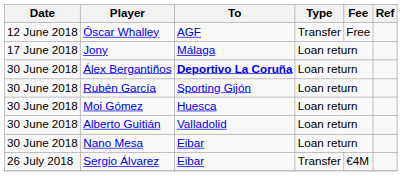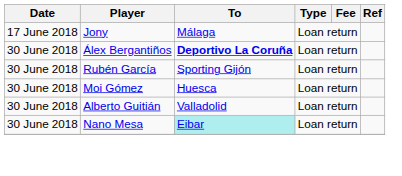 <table class="wikitable">
 <tr>
 <th>Date</th>
 <th>Player</th>
 <th>To</th>
 <th>Type</th>
 <th>Fee</th>
 <th>Ref</th>
-</tr>
-<tr>
-<td>12 June 2018</td>
-<td> <a href='#'>Óscar Whalley</a></td>
-<td> <a href='#'>AGF</a></td>
-<td>Transfer</td>
-<td>Free</td>
-<td></td>
 </tr>
 <tr>
 <td>17 June 2018</td>
 <td> <a href='#'>Jony</a></td>
 <td> <a href='#'>Málaga</a></td>
 <td colspan=2>Loan return</td>
 <td></td>
 </tr>
 <tr>
 <td>30 June 2018</td>
 <td> <a href='#'>Álex Bergantiños</a></td>
 <td><strong> <a href='#'>Deportivo La Coruña</a></strong></td>
 <td colspan=2>Loan return</td>
 <td></td>
 </tr>
 <tr>
 <td>30 June 2018</td>
 <td> <a href='#'>Rubén García</a></td>
 <td> <a href='#'>Sporting Gijón</a></td>
 <td colspan=2>Loan return</td>
 <td></td>
 </tr>
 <tr>
 <td>30 June 2018</td>
 <td> <a href='#'>Moi Gómez</a></td>
 <td> <a href='#'>Huesca</a></td>
 <td colspan=2>Loan return</td>
 <td></td>
 </tr>
 <tr>
 <td>30 June 2018</td>
 <td> <a href='#'>Alberto Guitián</a></td>
 <td> <a href='#'>Valladolid</a></td>
 <td colspan=2>Loan return</td>
 <td></td>
 </tr>
 <tr>
 <td>30 June 2018</td>
 <td> <a href='#'>Nano Mesa</a></td>
-<td> <a href='#'>Eibar</a></td>
+<td style="background: paleturquoise;"> <a href='#'>Eibar</a></td>
 <td colspan=2>Loan return</td>
-<td></td>
-</tr>
-<tr>
-<td>26 July 2018</td>
-<td> <a href='#'>Sergio Álvarez</a></td>
-<td> <a href='#'>Eibar</a></td>
-<td>Transfer</td>
-<td>€4M</td>
 <td></td>
 </tr>
 <tr>
 </tr>
 </table>
